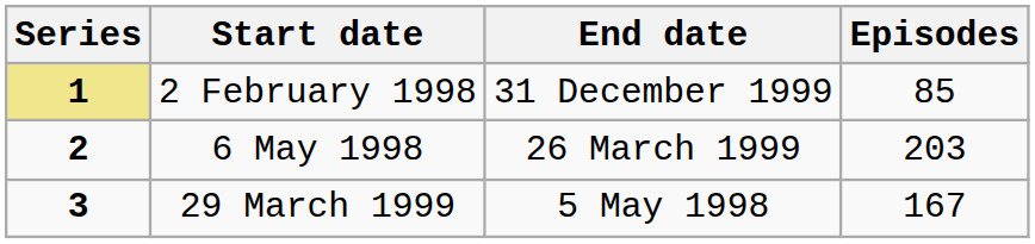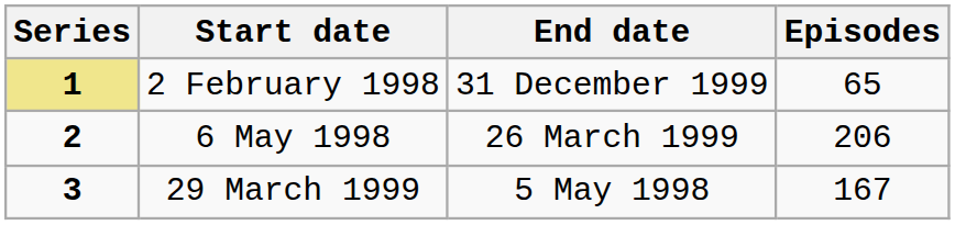 <table class="wikitable" style="text-align:center;">
 <tr>
 <th>Series</th>
 <th>Start date</th>
 <th>End date</th>
 <th>Episodes</th>
 </tr>
 <tr>
 <td style="background: khaki;"><strong>1</strong></td>
 <td>2 February 1998</td>
 <td>31 December 1999</td>
-<td>85</td>
+<td>65</td>
 </tr>
 <tr>
 <td><strong>2</strong></td>
 <td>6 May 1998</td>
 <td>26 March 1999</td>
-<td>203</td>
+<td>206</td>
 </tr>
 <tr>
 <td><strong>3</strong></td>
 <td>29 March 1999</td>
 <td>5 May 1998</td>
 <td>167</td>
 </tr>
 </table>
